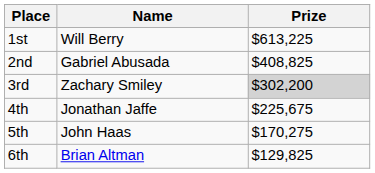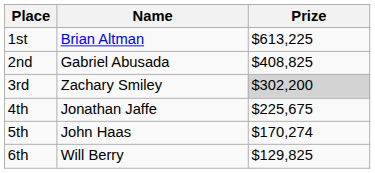 <table class="wikitable">
 <tr>
 <th style="width:50px;">Place</th>
 <th style="width:200px;">Name</th>
 <th style="width:125px;">Prize</th>
 </tr>
 <tr>
 <td>1st</td>
-<td> Will Berry</td>
+<td> <a href='#'>Brian Altman</a></td>
 <td>$613,225</td>
 </tr>
 <tr>
 <td>2nd</td>
 <td> Gabriel Abusada</td>
 <td>$408,825</td>
 </tr>
 <tr>
 <td>3rd</td>
 <td> Zachary Smiley</td>
 <td style="background: lightgrey;">$302,200</td>
 </tr>
 <tr>
 <td>4th</td>
 <td> Jonathan Jaffe</td>
 <td>$225,675</td>
 </tr>
 <tr>
 <td>5th</td>
 <td>  John Haas</td>
-<td>$170,275</td>
+<td>$170,274</td>
 </tr>
 <tr>
 <td>6th</td>
-<td> <a href='#'>Brian Altman</a></td>
+<td> Will Berry</td>
 <td>$129,825</td>
 </tr>
 </table>
